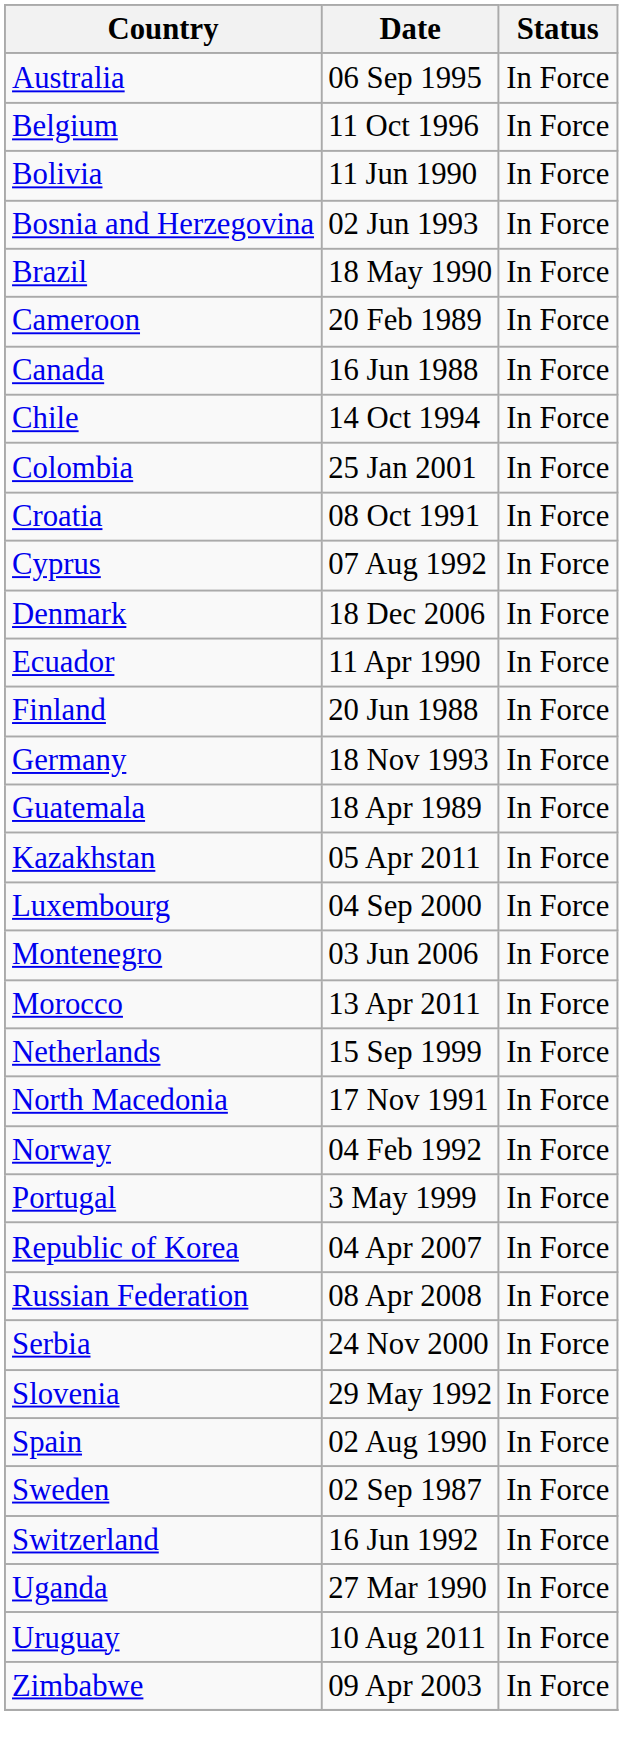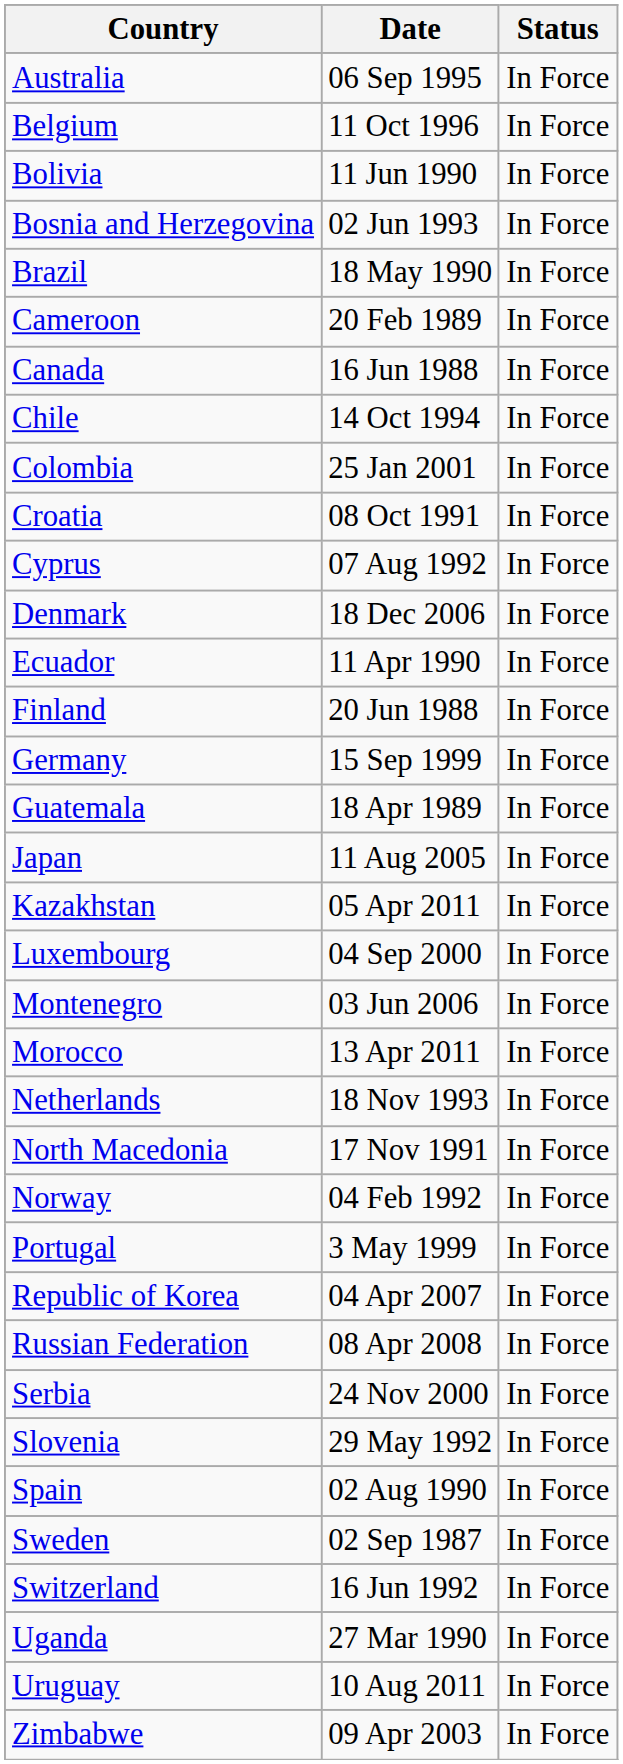 <table class="wikitable">
 <tr>
 <th>Country</th>
 <th>Date</th>
 <th>Status</th>
 </tr>
 <tr>
 <td><a href='#'>Australia</a></td>
 <td>06 Sep 1995</td>
 <td>In Force</td>
 </tr>
 <tr>
 <td><a href='#'>Belgium</a></td>
 <td>11 Oct 1996</td>
 <td>In Force</td>
 </tr>
 <tr>
 <td><a href='#'>Bolivia</a></td>
 <td>11 Jun 1990</td>
 <td>In Force</td>
 </tr>
 <tr>
 <td><a href='#'>Bosnia and Herzegovina</a></td>
 <td>02 Jun 1993</td>
 <td>In Force</td>
 </tr>
 <tr>
 <td><a href='#'>Brazil</a></td>
 <td>18 May 1990</td>
 <td>In Force</td>
 </tr>
 <tr>
 <td><a href='#'>Cameroon</a></td>
 <td>20 Feb 1989</td>
 <td>In Force</td>
 </tr>
 <tr>
 <td><a href='#'>Canada</a></td>
 <td>16 Jun 1988</td>
 <td>In Force</td>
 </tr>
 <tr>
 <td><a href='#'>Chile</a></td>
 <td>14 Oct 1994</td>
 <td>In Force</td>
 </tr>
 <tr>
 <td><a href='#'>Colombia</a></td>
 <td>25 Jan 2001</td>
 <td>In Force</td>
 </tr>
 <tr>
 <td><a href='#'>Croatia</a></td>
 <td>08 Oct 1991</td>
 <td>In Force</td>
 </tr>
 <tr>
 <td><a href='#'>Cyprus</a></td>
 <td>07 Aug 1992</td>
 <td>In Force</td>
 </tr>
 <tr>
 <td><a href='#'>Denmark</a></td>
 <td>18 Dec 2006</td>
 <td>In Force</td>
 </tr>
 <tr>
 <td><a href='#'>Ecuador</a></td>
 <td>11 Apr 1990</td>
 <td>In Force</td>
 </tr>
 <tr>
 <td><a href='#'>Finland</a></td>
 <td>20 Jun 1988</td>
 <td>In Force</td>
 </tr>
 <tr>
 <td><a href='#'>Germany</a></td>
-<td>18 Nov 1993</td>
+<td>15 Sep 1999</td>
 <td>In Force</td>
 </tr>
 <tr>
 <td><a href='#'>Guatemala</a></td>
 <td>18 Apr 1989</td>
+<td>In Force</td>
+</tr>
+<tr>
+<td><a href='#'>Japan</a></td>
+<td>11 Aug 2005</td>
 <td>In Force</td>
 </tr>
 <tr>
 <td><a href='#'>Kazakhstan</a></td>
 <td>05 Apr 2011</td>
 <td>In Force</td>
 </tr>
 <tr>
 <td><a href='#'>Luxembourg</a></td>
 <td>04 Sep 2000</td>
 <td>In Force</td>
 </tr>
 <tr>
 <td><a href='#'>Montenegro</a></td>
 <td>03 Jun 2006</td>
 <td>In Force</td>
 </tr>
 <tr>
 <td><a href='#'>Morocco</a></td>
 <td>13 Apr 2011</td>
 <td>In Force</td>
 </tr>
 <tr>
 <td><a href='#'>Netherlands</a></td>
-<td>15 Sep 1999</td>
+<td>18 Nov 1993</td>
 <td>In Force</td>
 </tr>
 <tr>
 <td><a href='#'>North Macedonia</a></td>
 <td>17 Nov 1991</td>
 <td>In Force</td>
 </tr>
 <tr>
 <td><a href='#'>Norway</a></td>
 <td>04 Feb 1992</td>
 <td>In Force</td>
 </tr>
 <tr>
 <td><a href='#'>Portugal</a></td>
 <td>3 May 1999</td>
 <td>In Force</td>
 </tr>
 <tr>
 <td><a href='#'>Republic of Korea</a></td>
 <td>04 Apr 2007</td>
 <td>In Force</td>
 </tr>
 <tr>
 <td><a href='#'>Russian Federation</a></td>
 <td>08 Apr 2008</td>
 <td>In Force</td>
 </tr>
 <tr>
 <td><a href='#'>Serbia</a></td>
 <td>24 Nov 2000</td>
 <td>In Force</td>
 </tr>
 <tr>
 <td><a href='#'>Slovenia</a></td>
 <td>29 May 1992</td>
 <td>In Force</td>
 </tr>
 <tr>
 <td><a href='#'>Spain</a></td>
 <td>02 Aug 1990</td>
 <td>In Force</td>
 </tr>
 <tr>
 <td><a href='#'>Sweden</a></td>
 <td>02 Sep 1987</td>
 <td>In Force</td>
 </tr>
 <tr>
 <td><a href='#'>Switzerland</a></td>
 <td>16 Jun 1992</td>
 <td>In Force</td>
 </tr>
 <tr>
 <td><a href='#'>Uganda</a></td>
 <td>27 Mar 1990</td>
 <td>In Force</td>
 </tr>
 <tr>
 <td><a href='#'>Uruguay</a></td>
 <td>10 Aug 2011</td>
 <td>In Force</td>
 </tr>
 <tr>
 <td><a href='#'>Zimbabwe</a></td>
 <td>09 Apr 2003</td>
 <td>In Force</td>
 </tr>
 <tr>
 </tr>
 </table>
